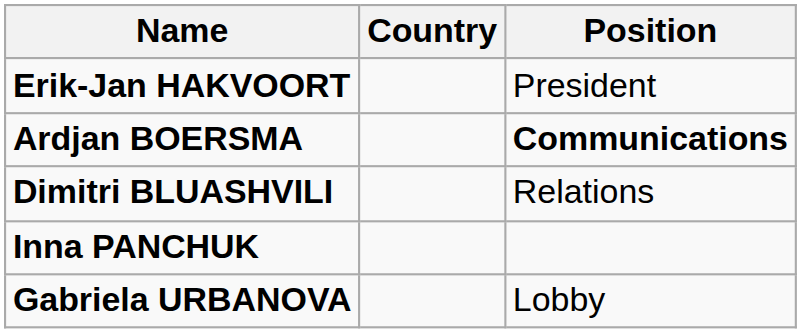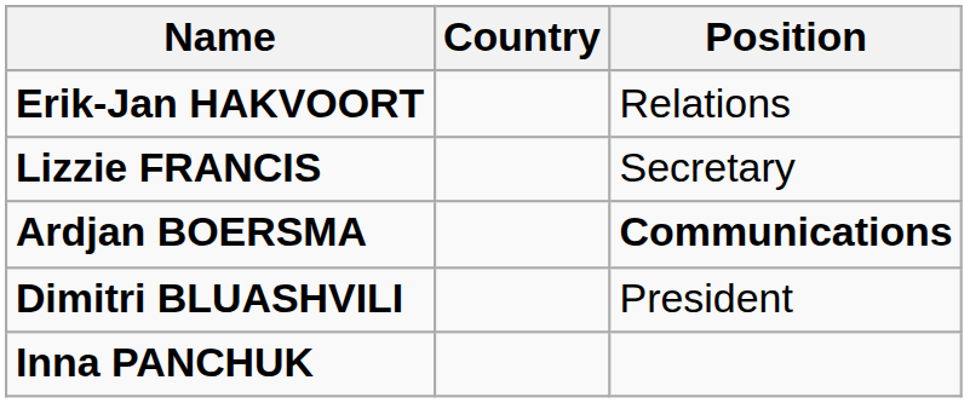 <table class="wikitable">
 <tr>
 <th>Name</th>
 <th>Country</th>
 <th>Position</th>
 </tr>
 <tr>
 <td><strong>Erik-Jan HAKVOORT</strong></td>
 <td></td>
-<td>President</td>
+<td>Relations</td>
+</tr>
+<tr>
+<td><strong>Lizzie FRANCIS</strong></td>
+<td></td>
+<td>Secretary</td>
 </tr>
 <tr>
 <td><strong>Ardjan BOERSMA</strong></td>
 <td></td>
 <td><strong>Communications</strong></td>
 </tr>
 <tr>
 <td><strong>Dimitri BLUASHVILI</strong></td>
 <td></td>
-<td>Relations</td>
+<td>President</td>
 </tr>
 <tr>
 <td><strong>Inna PANCHUK</strong></td>
 <td></td>
 <td></td>
 </tr>
-<tr>
-<td><strong>Gabriela URBANOVA</strong></td>
-<td></td>
-<td>Lobby</td>
-</tr>
 </table>
